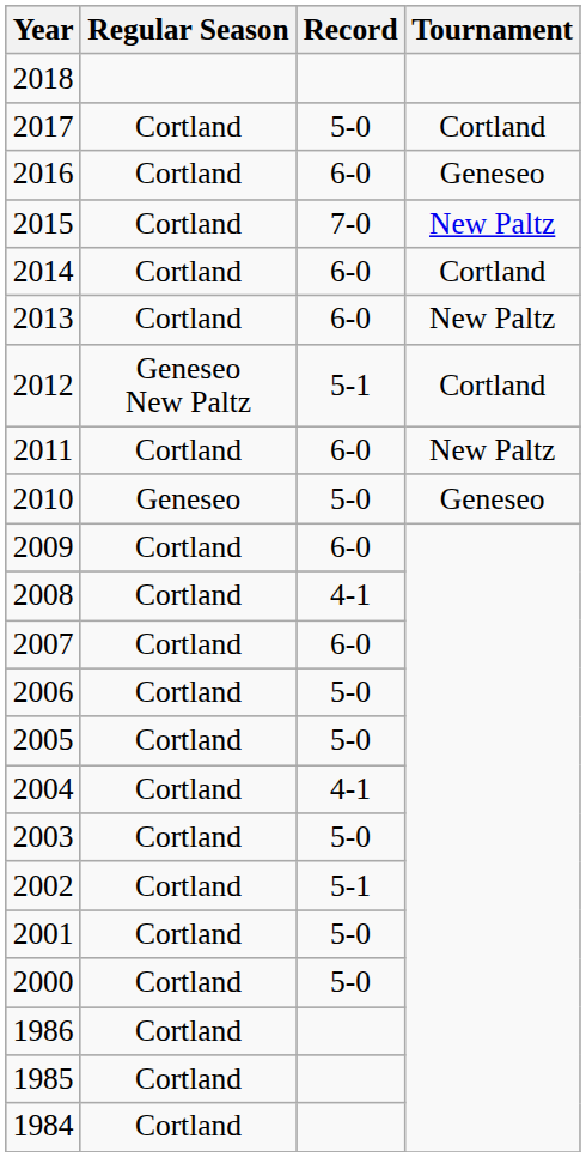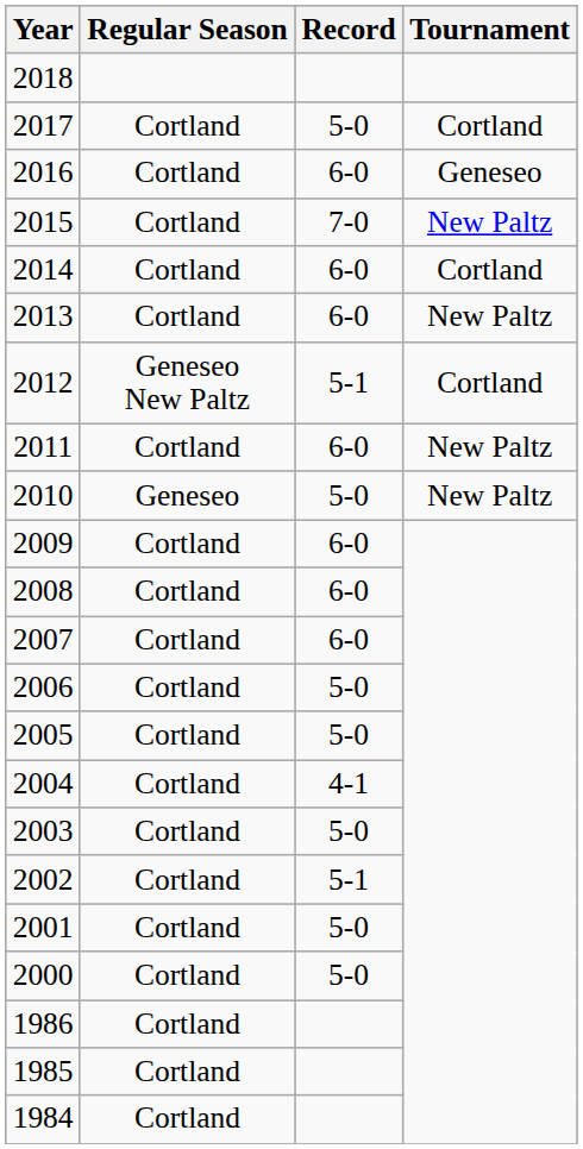 <table class="wikitable" style="text-align:center" cellpadding=2 cellspacing=2>
 <tr>
 <th>Year</th>
 <th>Regular Season</th>
 <th>Record</th>
 <th>Tournament</th>
 </tr>
 <tr>
 <td>2018</td>
 <td></td>
 <td></td>
 <td></td>
 </tr>
 <tr>
 <td>2017</td>
 <td>Cortland</td>
 <td>5-0</td>
 <td>Cortland</td>
 </tr>
 <tr>
 <td>2016</td>
 <td>Cortland</td>
 <td>6-0</td>
 <td>Geneseo</td>
 </tr>
 <tr>
 <td>2015</td>
 <td>Cortland</td>
 <td>7-0</td>
 <td><a href='#'>New Paltz</a></td>
 </tr>
 <tr>
 <td>2014</td>
 <td>Cortland</td>
 <td>6-0</td>
 <td>Cortland</td>
 </tr>
 <tr>
 <td>2013</td>
 <td>Cortland</td>
 <td>6-0</td>
 <td>New Paltz</td>
 </tr>
 <tr>
 <td>2012</td>
 <td>Geneseo<br>New Paltz</td>
 <td>5-1</td>
 <td>Cortland</td>
 </tr>
 <tr>
 <td>2011</td>
 <td>Cortland</td>
 <td>6-0</td>
 <td>New Paltz</td>
 </tr>
 <tr>
 <td>2010</td>
 <td>Geneseo</td>
 <td>5-0</td>
-<td>Geneseo</td>
+<td>New Paltz</td>
 </tr>
 <tr>
 <td>2009</td>
 <td>Cortland</td>
 <td>6-0</td>
 </tr>
 <tr>
 <td>2008</td>
 <td>Cortland</td>
-<td>4-1</td>
+<td>6-0</td>
 </tr>
 <tr>
 <td>2007</td>
 <td>Cortland</td>
 <td>6-0</td>
 </tr>
 <tr>
 <td>2006</td>
 <td>Cortland</td>
 <td>5-0</td>
 </tr>
 <tr>
 <td>2005</td>
 <td>Cortland</td>
 <td>5-0</td>
 </tr>
 <tr>
 <td>2004</td>
 <td>Cortland</td>
 <td>4-1</td>
 </tr>
 <tr>
 <td>2003</td>
 <td>Cortland</td>
 <td>5-0</td>
 </tr>
 <tr>
 <td>2002</td>
 <td>Cortland</td>
 <td>5-1</td>
 </tr>
 <tr>
 <td>2001</td>
 <td>Cortland</td>
 <td>5-0</td>
 </tr>
 <tr>
 <td>2000</td>
 <td>Cortland</td>
 <td>5-0</td>
 </tr>
 <tr>
 <td>1986</td>
 <td>Cortland</td>
 <td></td>
 </tr>
 <tr>
 <td>1985</td>
 <td>Cortland</td>
 <td></td>
 </tr>
 <tr>
 <td>1984</td>
 <td>Cortland</td>
 <td></td>
 </tr>
 <tr>
 </tr>
 </table>
